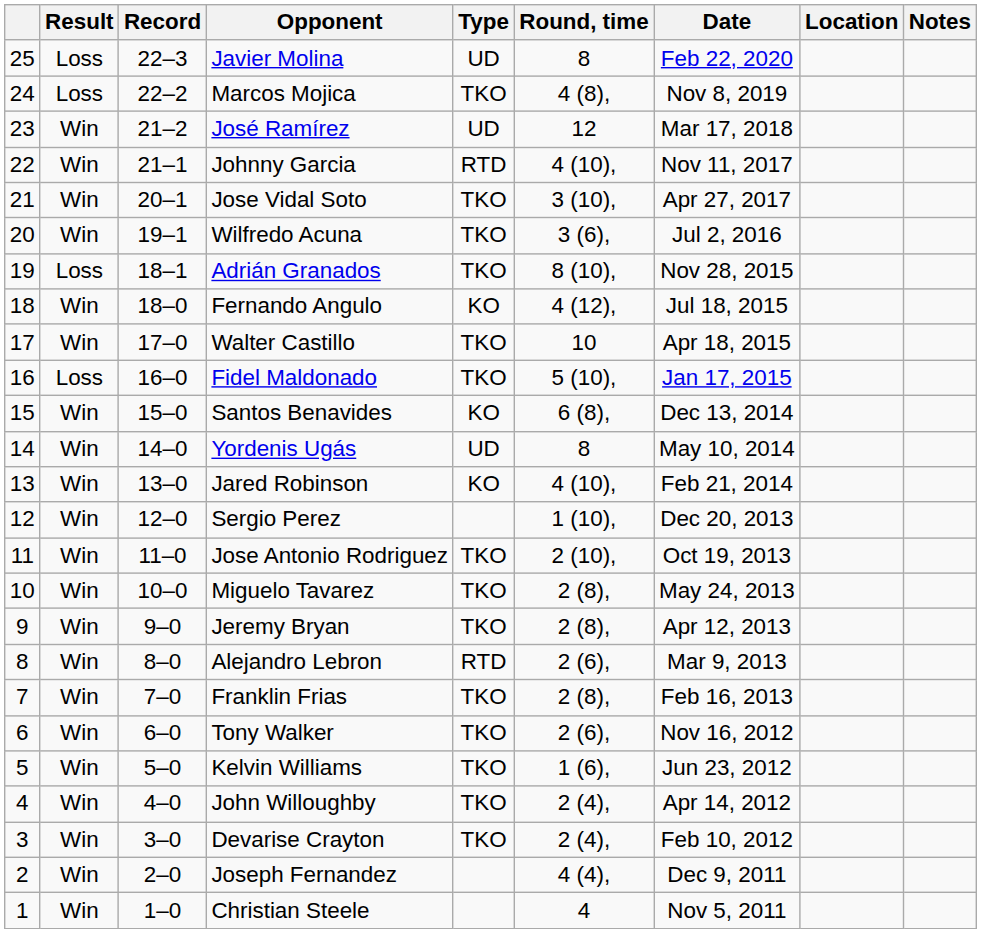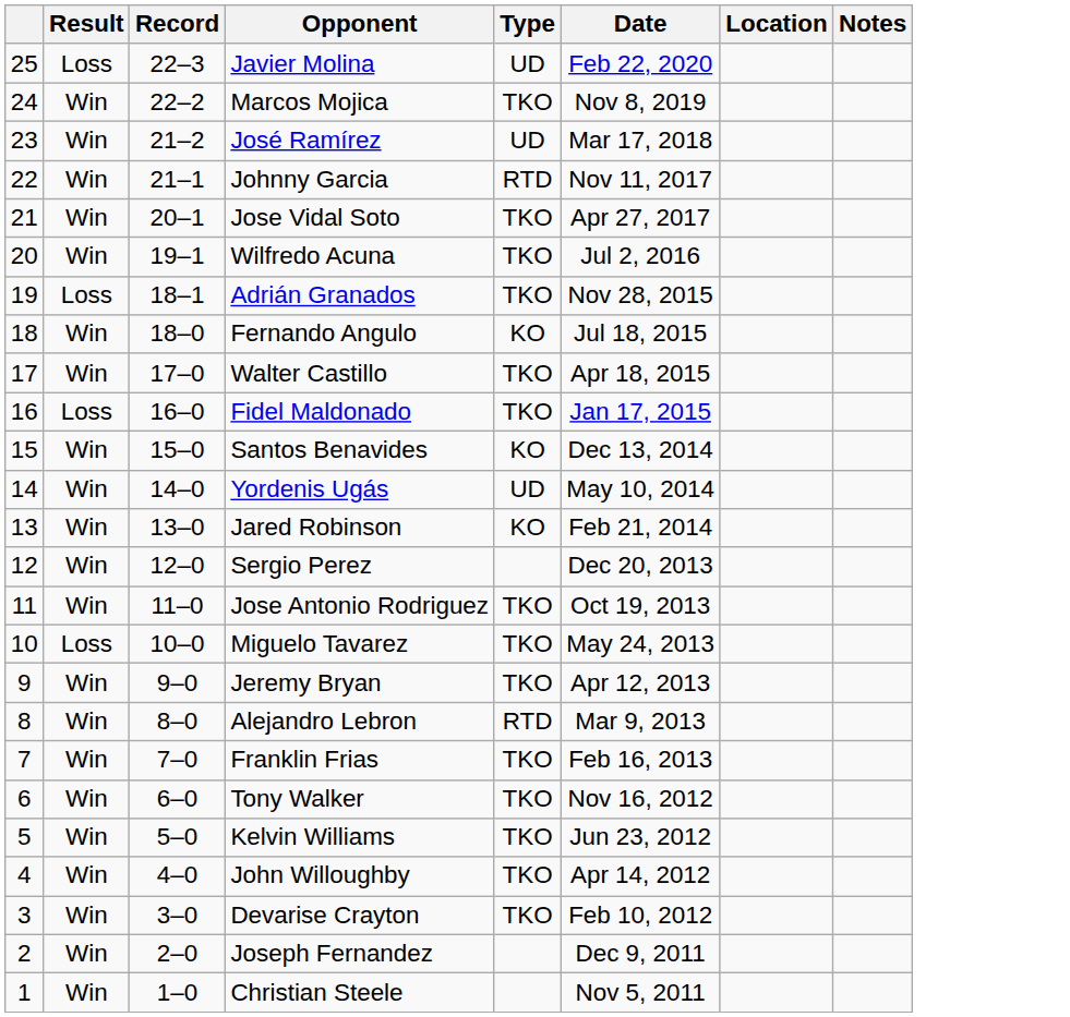 <table class="wikitable" style="text-align:center">
 <tr>
 <th></th>
 <th>Result</th>
 <th>Record</th>
 <th>Opponent</th>
 <th>Type</th>
-<th>Round, time</th>
 <th>Date</th>
 <th>Location</th>
 <th>Notes</th>
 </tr>
 <tr>
 <td>25</td>
 <td>Loss</td>
 <td>22–3</td>
 <td align=left><a href='#'>Javier Molina</a></td>
 <td>UD</td>
-<td>8</td>
 <td><a href='#'>Feb 22, 2020</a></td>
 <td align=left></td>
 <td align=left></td>
 </tr>
 <tr>
 <td>24</td>
-<td>Loss</td>
+<td>Win</td>
 <td>22–2</td>
 <td align=left>Marcos Mojica</td>
 <td>TKO</td>
-<td>4 (8), </td>
 <td>Nov 8, 2019</td>
 <td align=left></td>
 <td align=left></td>
 </tr>
 <tr>
 <td>23</td>
 <td>Win</td>
 <td>21–2</td>
 <td align=left><a href='#'>José Ramírez</a></td>
 <td>UD</td>
-<td>12</td>
 <td>Mar 17, 2018</td>
 <td align=left></td>
 <td align=left></td>
 </tr>
 <tr>
 <td>22</td>
 <td>Win</td>
 <td>21–1</td>
 <td align=left>Johnny Garcia</td>
 <td>RTD</td>
-<td>4 (10), </td>
 <td>Nov 11, 2017</td>
 <td align=left></td>
 <td align=left></td>
 </tr>
 <tr>
 <td>21</td>
 <td>Win</td>
 <td>20–1</td>
 <td align=left>Jose Vidal Soto</td>
 <td>TKO</td>
-<td>3 (10), </td>
 <td>Apr 27, 2017</td>
 <td align=left></td>
 <td align=left></td>
 </tr>
 <tr>
 <td>20</td>
 <td>Win</td>
 <td>19–1</td>
 <td align=left>Wilfredo Acuna</td>
 <td>TKO</td>
-<td>3 (6), </td>
 <td>Jul 2, 2016</td>
 <td align=left></td>
 <td align=left></td>
 </tr>
 <tr>
 <td>19</td>
 <td>Loss</td>
 <td>18–1</td>
 <td align=left><a href='#'>Adrián Granados</a></td>
 <td>TKO</td>
-<td>8 (10), </td>
 <td>Nov 28, 2015</td>
 <td align=left></td>
 <td align=left></td>
 </tr>
 <tr>
 <td>18</td>
 <td>Win</td>
 <td>18–0</td>
 <td align=left>Fernando Angulo</td>
 <td>KO</td>
-<td>4 (12), </td>
 <td>Jul 18, 2015</td>
 <td align=left></td>
 <td align=left></td>
 </tr>
 <tr>
 <td>17</td>
 <td>Win</td>
 <td>17–0</td>
 <td align=left>Walter Castillo</td>
 <td>TKO</td>
-<td>10</td>
 <td>Apr 18, 2015</td>
 <td align=left></td>
 <td align=left></td>
 </tr>
 <tr>
 <td>16</td>
 <td>Loss</td>
 <td>16–0</td>
 <td align=left><a href='#'>Fidel Maldonado</a></td>
 <td>TKO</td>
-<td>5 (10), </td>
 <td><a href='#'>Jan 17, 2015</a></td>
 <td align=left></td>
 <td align=left></td>
 </tr>
 <tr>
 <td>15</td>
 <td>Win</td>
 <td>15–0</td>
 <td align=left>Santos Benavides</td>
 <td>KO</td>
-<td>6 (8), </td>
 <td>Dec 13, 2014</td>
 <td align=left></td>
 <td align=left></td>
 </tr>
 <tr>
 <td>14</td>
 <td>Win</td>
 <td>14–0</td>
 <td align=left><a href='#'>Yordenis Ugás</a></td>
 <td>UD</td>
-<td>8</td>
 <td>May 10, 2014</td>
 <td align=left></td>
 <td align=left></td>
 </tr>
 <tr>
 <td>13</td>
 <td>Win</td>
 <td>13–0</td>
 <td align=left>Jared Robinson</td>
 <td>KO</td>
-<td>4 (10), </td>
 <td>Feb 21, 2014</td>
 <td align=left></td>
 <td align=left></td>
 </tr>
 <tr>
 <td>12</td>
 <td>Win</td>
 <td>12–0</td>
 <td align=left>Sergio Perez</td>
 <td></td>
-<td>1 (10), </td>
 <td>Dec 20, 2013</td>
 <td align=left></td>
 <td align=left></td>
 </tr>
 <tr>
 <td>11</td>
 <td>Win</td>
 <td>11–0</td>
 <td align=left>Jose Antonio Rodriguez</td>
 <td>TKO</td>
-<td>2 (10), </td>
 <td>Oct 19, 2013</td>
 <td align=left></td>
 <td align=left></td>
 </tr>
 <tr>
 <td>10</td>
-<td>Win</td>
+<td>Loss</td>
 <td>10–0</td>
 <td align=left>Miguelo Tavarez</td>
 <td>TKO</td>
-<td>2 (8), </td>
 <td>May 24, 2013</td>
 <td align=left></td>
 <td></td>
 </tr>
 <tr>
 <td>9</td>
 <td>Win</td>
 <td>9–0</td>
 <td align=left>Jeremy Bryan</td>
 <td>TKO</td>
-<td>2 (8), </td>
 <td>Apr 12, 2013</td>
 <td align=left></td>
 <td align=left></td>
 </tr>
 <tr>
 <td>8</td>
 <td>Win</td>
 <td>8–0</td>
 <td align=left>Alejandro Lebron</td>
 <td>RTD</td>
-<td>2 (6), </td>
 <td>Mar 9, 2013</td>
 <td align=left></td>
 <td></td>
 </tr>
 <tr>
 <td>7</td>
 <td>Win</td>
 <td>7–0</td>
 <td align=left>Franklin Frias</td>
 <td>TKO</td>
-<td>2 (8), </td>
 <td>Feb 16, 2013</td>
 <td align=left></td>
 <td></td>
 </tr>
 <tr>
 <td>6</td>
 <td>Win</td>
 <td>6–0</td>
 <td align=left>Tony Walker</td>
 <td>TKO</td>
-<td>2 (6), </td>
 <td>Nov 16, 2012</td>
 <td align=left></td>
 <td></td>
 </tr>
 <tr>
 <td>5</td>
 <td>Win</td>
 <td>5–0</td>
 <td align=left>Kelvin Williams</td>
 <td>TKO</td>
-<td>1 (6), </td>
 <td>Jun 23, 2012</td>
 <td align=left></td>
 <td></td>
 </tr>
 <tr>
 <td>4</td>
 <td>Win</td>
 <td>4–0</td>
 <td align=left>John Willoughby</td>
 <td>TKO</td>
-<td>2 (4), </td>
 <td>Apr 14, 2012</td>
 <td align=left></td>
 <td></td>
 </tr>
 <tr>
 <td>3</td>
 <td>Win</td>
 <td>3–0</td>
 <td align=left>Devarise Crayton</td>
 <td>TKO</td>
-<td>2 (4), </td>
 <td>Feb 10, 2012</td>
 <td align=left></td>
 <td></td>
 </tr>
 <tr>
 <td>2</td>
 <td>Win</td>
 <td>2–0</td>
 <td align=left>Joseph Fernandez</td>
 <td></td>
-<td>4 (4), </td>
 <td>Dec 9, 2011</td>
 <td align=left></td>
 <td></td>
 </tr>
 <tr>
 <td>1</td>
 <td>Win</td>
 <td>1–0</td>
 <td align=left>Christian Steele</td>
 <td></td>
-<td>4</td>
 <td>Nov 5, 2011</td>
 <td align=left></td>
 <td></td>
 </tr>
 </table>
